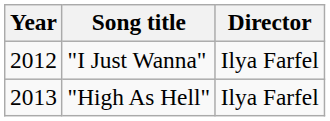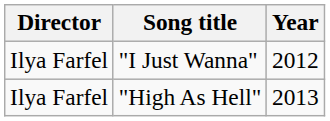 <table class="wikitable">
 <tr>
+<th>Director</th>
+<th>Song title</th>
 <th>Year</th>
-<th>Song title</th>
-<th>Director</th>
 </tr>
 <tr>
+<td>Ilya Farfel</td>
+<td>"I Just Wanna" </td>
 <td>2012</td>
-<td>"I Just Wanna" </td>
-<td>Ilya Farfel</td>
 </tr>
 <tr>
+<td>Ilya Farfel</td>
+<td>"High As Hell" </td>
 <td>2013</td>
-<td>"High As Hell" </td>
-<td>Ilya Farfel</td>
 </tr>
 </table>
